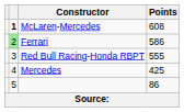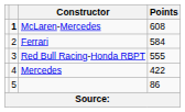 <table class="wikitable" style="font-size: 85%;">
 <tr>
 <th scope="col"></th>
 <th scope="col"></th>
 <th scope="col">Constructor</th>
 <th scope="col">Points</th>
 </tr>
 <tr>
 <td align="left"></td>
 <td align="center"><strong>1</strong></td>
 <td> <a href='#'>McLaren</a>-<a href='#'>Mercedes</a></td>
 <td align="left">608</td>
 </tr>
 <tr>
 <td align="left"></td>
-<td align="center" style="background: lightgreen;">2</td>
+<td align="center">2</td>
 <td> <a href='#'>Ferrari</a></td>
-<td align="left">586</td>
+<td align="left">584</td>
 </tr>
 <tr>
 <td align="left"></td>
 <td align="center">3</td>
 <td> <a href='#'>Red Bull Racing</a>-<a href='#'>Honda RBPT</a></td>
 <td align="left">555</td>
 </tr>
 <tr>
 <td align="left"></td>
 <td align="center">4</td>
 <td> <a href='#'>Mercedes</a></td>
-<td align="left">425</td>
+<td align="left">422</td>
 </tr>
 <tr>
 <td align="left"></td>
 <td align="center">5</td>
 <td></td>
 <td align="left">86</td>
 </tr>
 <tr>
 <th colspan=4>Source:</th>
 </tr>
 </table>
